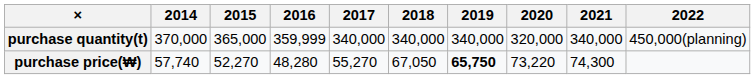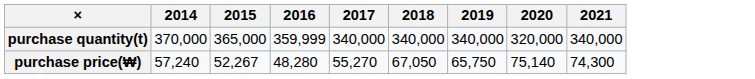 <table class="wikitable" style="color:black;background-color:#F8F9FA;">
 <tr>
 <th>×</th>
 <th>2014</th>
 <th>2015</th>
 <th>2016</th>
 <th>2017</th>
 <th>2018</th>
 <th>2019</th>
 <th>2020</th>
 <th>2021</th>
-<th>2022</th>
 </tr>
 <tr>
 <th>purchase quantity(t)</th>
 <td>370,000</td>
 <td>365,000</td>
 <td>359,999</td>
 <td>340,000</td>
 <td>340,000</td>
 <td>340,000</td>
 <td>320,000</td>
 <td>340,000</td>
-<td>450,000(planning)</td>
 </tr>
 <tr>
 <th>purchase price(₩)</th>
-<td>57,740</td>
-<td>52,270</td>
+<td>57,240</td>
+<td>52,267</td>
 <td>48,280</td>
 <td>55,270</td>
 <td>67,050</td>
-<td><strong>65,750</strong></td>
-<td>73,220</td>
+<td>65,750</td>
+<td>75,140</td>
 <td>74,300</td>
-<td></td>
 </tr>
 </table>
